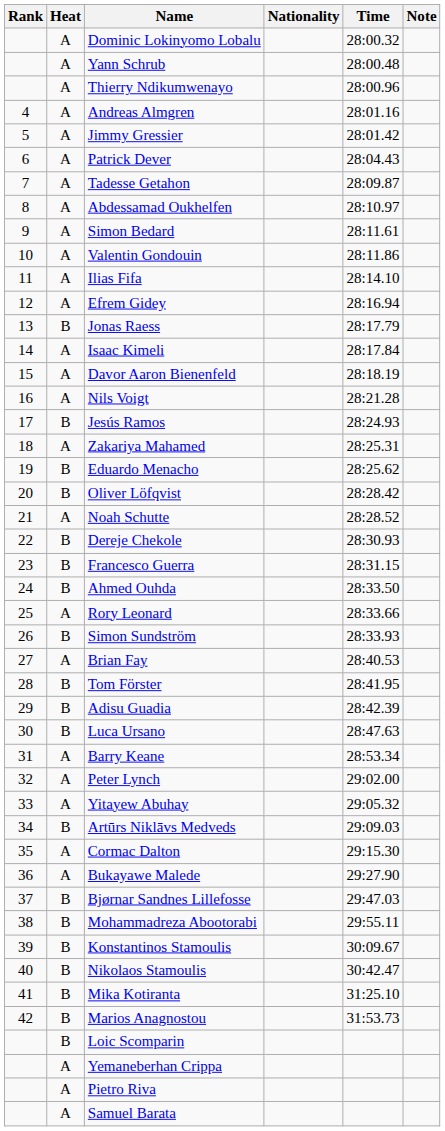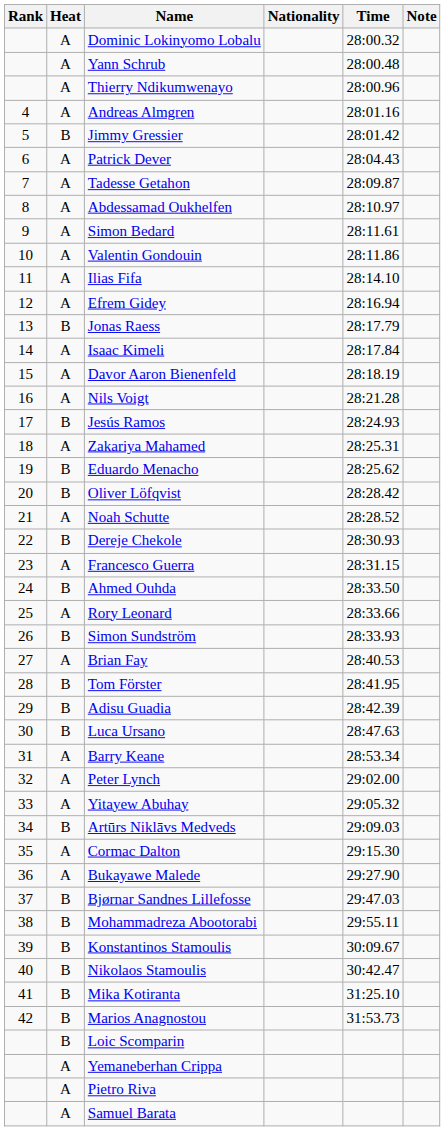 <table class="wikitable sortable" style="text-align:center;">
 <tr>
 <th>Rank</th>
 <th>Heat</th>
 <th>Name</th>
 <th>Nationality</th>
 <th>Time</th>
 <th>Note</th>
 </tr>
 <tr>
 <td></td>
 <td>A</td>
 <td align=left><a href='#'>Dominic Lokinyomo Lobalu</a></td>
 <td align=left></td>
 <td>28:00.32</td>
 <td></td>
 </tr>
 <tr>
 <td></td>
 <td>A</td>
 <td align=left><a href='#'>Yann Schrub</a></td>
 <td align=left></td>
 <td>28:00.48</td>
 <td></td>
 </tr>
 <tr>
 <td></td>
 <td>A</td>
 <td align=left><a href='#'>Thierry Ndikumwenayo</a></td>
 <td align=left></td>
 <td>28:00.96</td>
 <td></td>
 </tr>
 <tr>
 <td>4</td>
 <td>A</td>
 <td align=left><a href='#'>Andreas Almgren</a></td>
 <td align=left></td>
 <td>28:01.16</td>
 <td></td>
 </tr>
 <tr>
 <td>5</td>
-<td>A</td>
+<td>B</td>
 <td align=left><a href='#'>Jimmy Gressier</a></td>
 <td align=left></td>
 <td>28:01.42</td>
 <td></td>
 </tr>
 <tr>
 <td>6</td>
 <td>A</td>
 <td align=left><a href='#'>Patrick Dever</a></td>
 <td align=left></td>
 <td>28:04.43</td>
 <td></td>
 </tr>
 <tr>
 <td>7</td>
 <td>A</td>
 <td align=left><a href='#'>Tadesse Getahon</a></td>
 <td align=left></td>
 <td>28:09.87</td>
 <td></td>
 </tr>
 <tr>
 <td>8</td>
 <td>A</td>
 <td align=left><a href='#'>Abdessamad Oukhelfen</a></td>
 <td align=left></td>
 <td>28:10.97</td>
 <td></td>
 </tr>
 <tr>
 <td>9</td>
 <td>A</td>
 <td align=left><a href='#'>Simon Bedard</a></td>
 <td align=left></td>
 <td>28:11.61</td>
 <td></td>
 </tr>
 <tr>
 <td>10</td>
 <td>A</td>
 <td align=left><a href='#'>Valentin Gondouin</a></td>
 <td align=left></td>
 <td>28:11.86</td>
 <td></td>
 </tr>
 <tr>
 <td>11</td>
 <td>A</td>
 <td align=left><a href='#'>Ilias Fifa</a></td>
 <td align=left></td>
 <td>28:14.10</td>
 <td></td>
 </tr>
 <tr>
 <td>12</td>
 <td>A</td>
 <td align=left><a href='#'>Efrem Gidey</a></td>
 <td align=left></td>
 <td>28:16.94</td>
 <td></td>
 </tr>
 <tr>
 <td>13</td>
 <td>B</td>
 <td align=left><a href='#'>Jonas Raess</a></td>
 <td align=left></td>
 <td>28:17.79</td>
 <td></td>
 </tr>
 <tr>
 <td>14</td>
 <td>A</td>
 <td align=left><a href='#'>Isaac Kimeli</a></td>
 <td align=left></td>
 <td>28:17.84</td>
 <td></td>
 </tr>
 <tr>
 <td>15</td>
 <td>A</td>
 <td align=left><a href='#'>Davor Aaron Bienenfeld</a></td>
 <td align=left></td>
 <td>28:18.19</td>
 <td></td>
 </tr>
 <tr>
 <td>16</td>
 <td>A</td>
 <td align=left><a href='#'>Nils Voigt</a></td>
 <td align=left></td>
 <td>28:21.28</td>
 <td></td>
 </tr>
 <tr>
 <td>17</td>
 <td>B</td>
 <td align=left><a href='#'>Jesús Ramos</a></td>
 <td align=left></td>
 <td>28:24.93</td>
 <td></td>
 </tr>
 <tr>
 <td>18</td>
 <td>A</td>
 <td align=left><a href='#'>Zakariya Mahamed</a></td>
 <td align=left></td>
 <td>28:25.31</td>
 <td></td>
 </tr>
 <tr>
 <td>19</td>
 <td>B</td>
 <td align=left><a href='#'>Eduardo Menacho</a></td>
 <td align=left></td>
 <td>28:25.62</td>
 <td></td>
 </tr>
 <tr>
 <td>20</td>
 <td>B</td>
 <td align=left><a href='#'>Oliver Löfqvist</a></td>
 <td align=left></td>
 <td>28:28.42</td>
 <td></td>
 </tr>
 <tr>
 <td>21</td>
 <td>A</td>
 <td align=left><a href='#'>Noah Schutte</a></td>
 <td align=left></td>
 <td>28:28.52</td>
 <td></td>
 </tr>
 <tr>
 <td>22</td>
 <td>B</td>
 <td align=left><a href='#'>Dereje Chekole</a></td>
 <td align=left></td>
 <td>28:30.93</td>
 <td></td>
 </tr>
 <tr>
 <td>23</td>
-<td>B</td>
+<td>A</td>
 <td align=left><a href='#'>Francesco Guerra</a></td>
 <td align=left></td>
 <td>28:31.15</td>
 <td></td>
 </tr>
 <tr>
 <td>24</td>
 <td>B</td>
 <td align=left><a href='#'>Ahmed Ouhda</a></td>
 <td align=left></td>
 <td>28:33.50</td>
 <td></td>
 </tr>
 <tr>
 <td>25</td>
 <td>A</td>
 <td align=left><a href='#'>Rory Leonard</a></td>
 <td align=left></td>
 <td>28:33.66</td>
 <td></td>
 </tr>
 <tr>
 <td>26</td>
 <td>B</td>
 <td align=left><a href='#'>Simon Sundström</a></td>
 <td align=left></td>
 <td>28:33.93</td>
 <td></td>
 </tr>
 <tr>
 <td>27</td>
 <td>A</td>
 <td align=left><a href='#'>Brian Fay</a></td>
 <td align=left></td>
 <td>28:40.53</td>
 <td></td>
 </tr>
 <tr>
 <td>28</td>
 <td>B</td>
 <td align=left><a href='#'>Tom Förster</a></td>
 <td align=left></td>
 <td>28:41.95</td>
 <td></td>
 </tr>
 <tr>
 <td>29</td>
 <td>B</td>
 <td align=left><a href='#'>Adisu Guadia</a></td>
 <td align=left></td>
 <td>28:42.39</td>
 <td></td>
 </tr>
 <tr>
 <td>30</td>
 <td>B</td>
 <td align=left><a href='#'>Luca Ursano</a></td>
 <td align=left></td>
 <td>28:47.63</td>
 <td></td>
 </tr>
 <tr>
 <td>31</td>
 <td>A</td>
 <td align=left><a href='#'>Barry Keane</a></td>
 <td align=left></td>
 <td>28:53.34</td>
 <td></td>
 </tr>
 <tr>
 <td>32</td>
 <td>A</td>
 <td align=left><a href='#'>Peter Lynch</a></td>
 <td align=left></td>
 <td>29:02.00</td>
 <td></td>
 </tr>
 <tr>
 <td>33</td>
 <td>A</td>
 <td align=left><a href='#'>Yitayew Abuhay</a></td>
 <td align=left></td>
 <td>29:05.32</td>
 <td></td>
 </tr>
 <tr>
 <td>34</td>
 <td>B</td>
 <td align=left><a href='#'>Artūrs Niklāvs Medveds</a></td>
 <td align=left></td>
 <td>29:09.03</td>
 <td></td>
 </tr>
 <tr>
 <td>35</td>
 <td>A</td>
 <td align=left><a href='#'>Cormac Dalton</a></td>
 <td align=left></td>
 <td>29:15.30</td>
 <td></td>
 </tr>
 <tr>
 <td>36</td>
 <td>A</td>
 <td align=left><a href='#'>Bukayawe Malede</a></td>
 <td align=left></td>
 <td>29:27.90</td>
 <td></td>
 </tr>
 <tr>
 <td>37</td>
 <td>B</td>
 <td align=left><a href='#'>Bjørnar Sandnes Lillefosse</a></td>
 <td align=left></td>
 <td>29:47.03</td>
 <td></td>
 </tr>
 <tr>
 <td>38</td>
 <td>B</td>
 <td align=left><a href='#'>Mohammadreza Abootorabi</a></td>
 <td align=left></td>
 <td>29:55.11</td>
 <td></td>
 </tr>
 <tr>
 <td>39</td>
 <td>B</td>
 <td align=left><a href='#'>Konstantinos Stamoulis</a></td>
 <td align=left></td>
 <td>30:09.67</td>
 <td></td>
 </tr>
 <tr>
 <td>40</td>
 <td>B</td>
 <td align=left><a href='#'>Nikolaos Stamoulis</a></td>
 <td align=left></td>
 <td>30:42.47</td>
 <td></td>
 </tr>
 <tr>
 <td>41</td>
 <td>B</td>
 <td align=left><a href='#'>Mika Kotiranta</a></td>
 <td align=left></td>
 <td>31:25.10</td>
 <td></td>
 </tr>
 <tr>
 <td>42</td>
 <td>B</td>
 <td align=left><a href='#'>Marios Anagnostou</a></td>
 <td align=left></td>
 <td>31:53.73</td>
 <td></td>
 </tr>
 <tr>
 <td></td>
 <td>B</td>
 <td align=left><a href='#'>Loic Scomparin</a></td>
 <td align=left></td>
 <td></td>
 <td></td>
 </tr>
 <tr>
 <td></td>
 <td>A</td>
 <td align=left><a href='#'>Yemaneberhan Crippa</a></td>
 <td align=left></td>
 <td></td>
 <td></td>
 </tr>
 <tr>
 <td></td>
 <td>A</td>
 <td align=left><a href='#'>Pietro Riva</a></td>
 <td align=left></td>
 <td></td>
 <td></td>
 </tr>
 <tr>
 <td></td>
 <td>A</td>
 <td align=left><a href='#'>Samuel Barata</a></td>
 <td align=left></td>
 <td></td>
 <td></td>
 </tr>
 </table>
